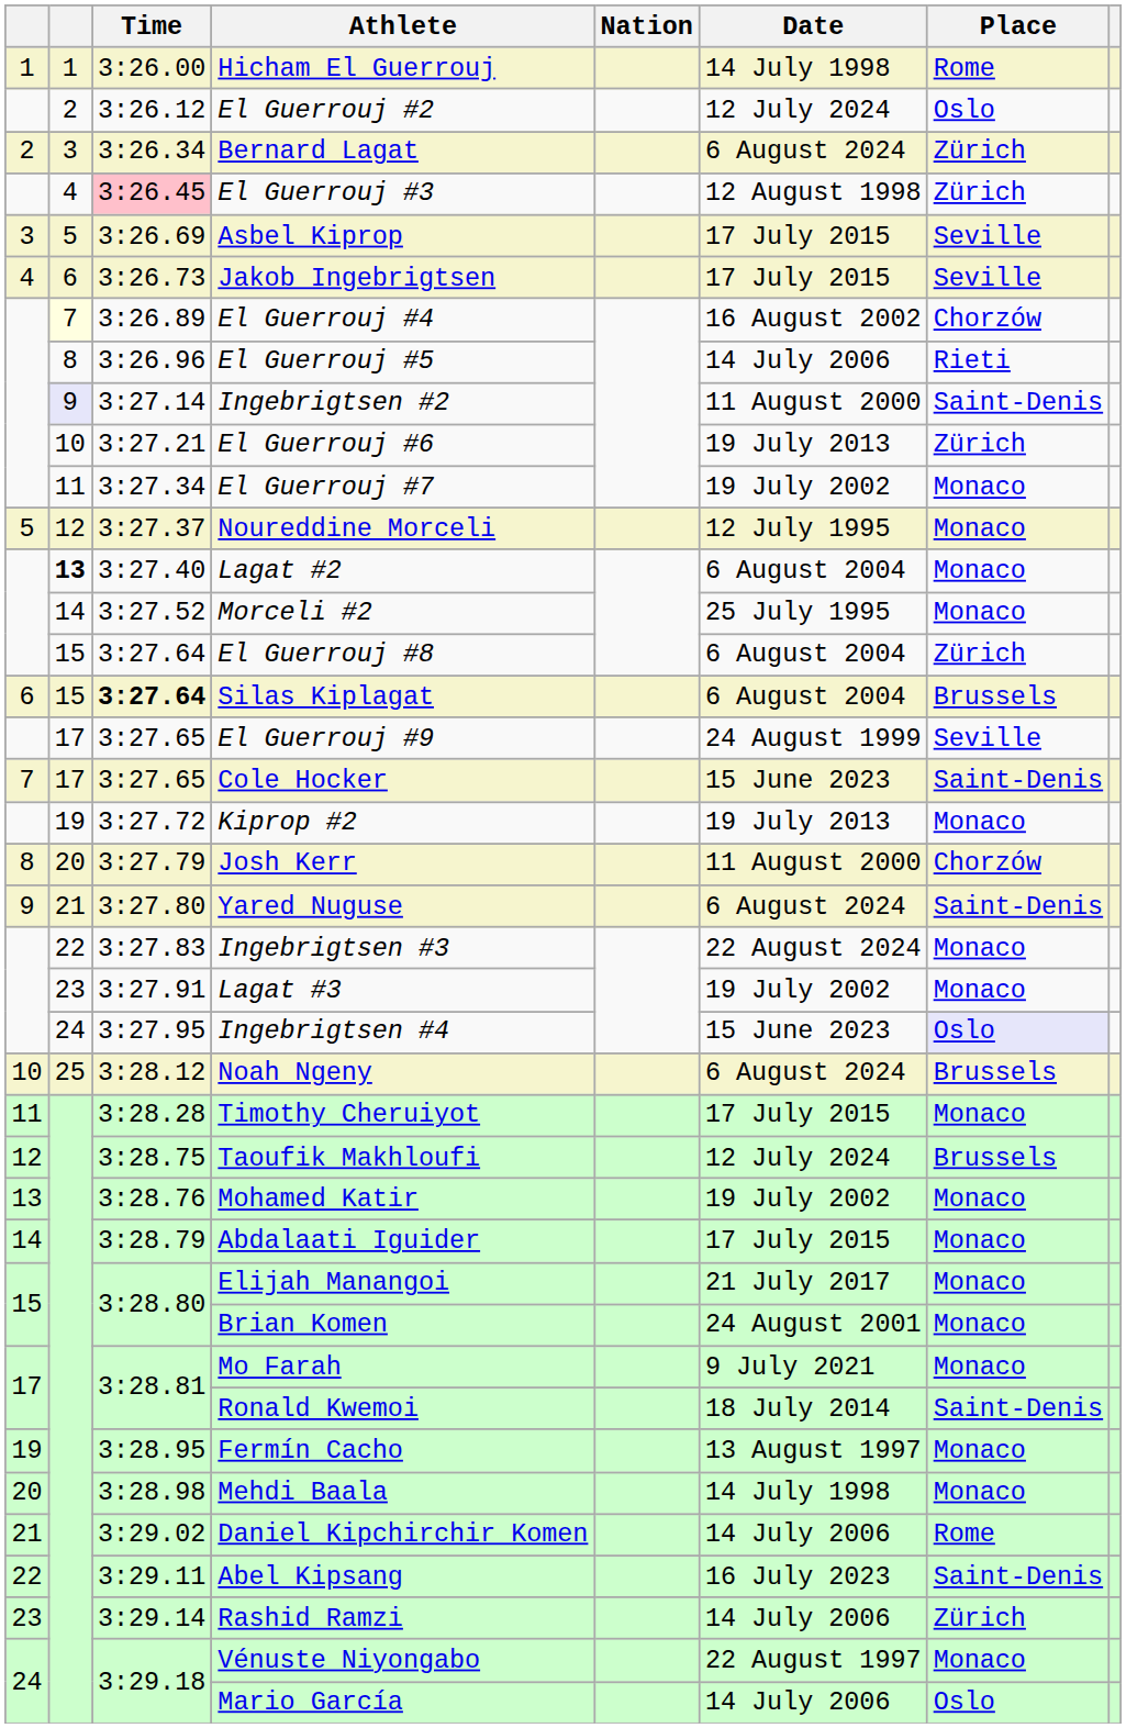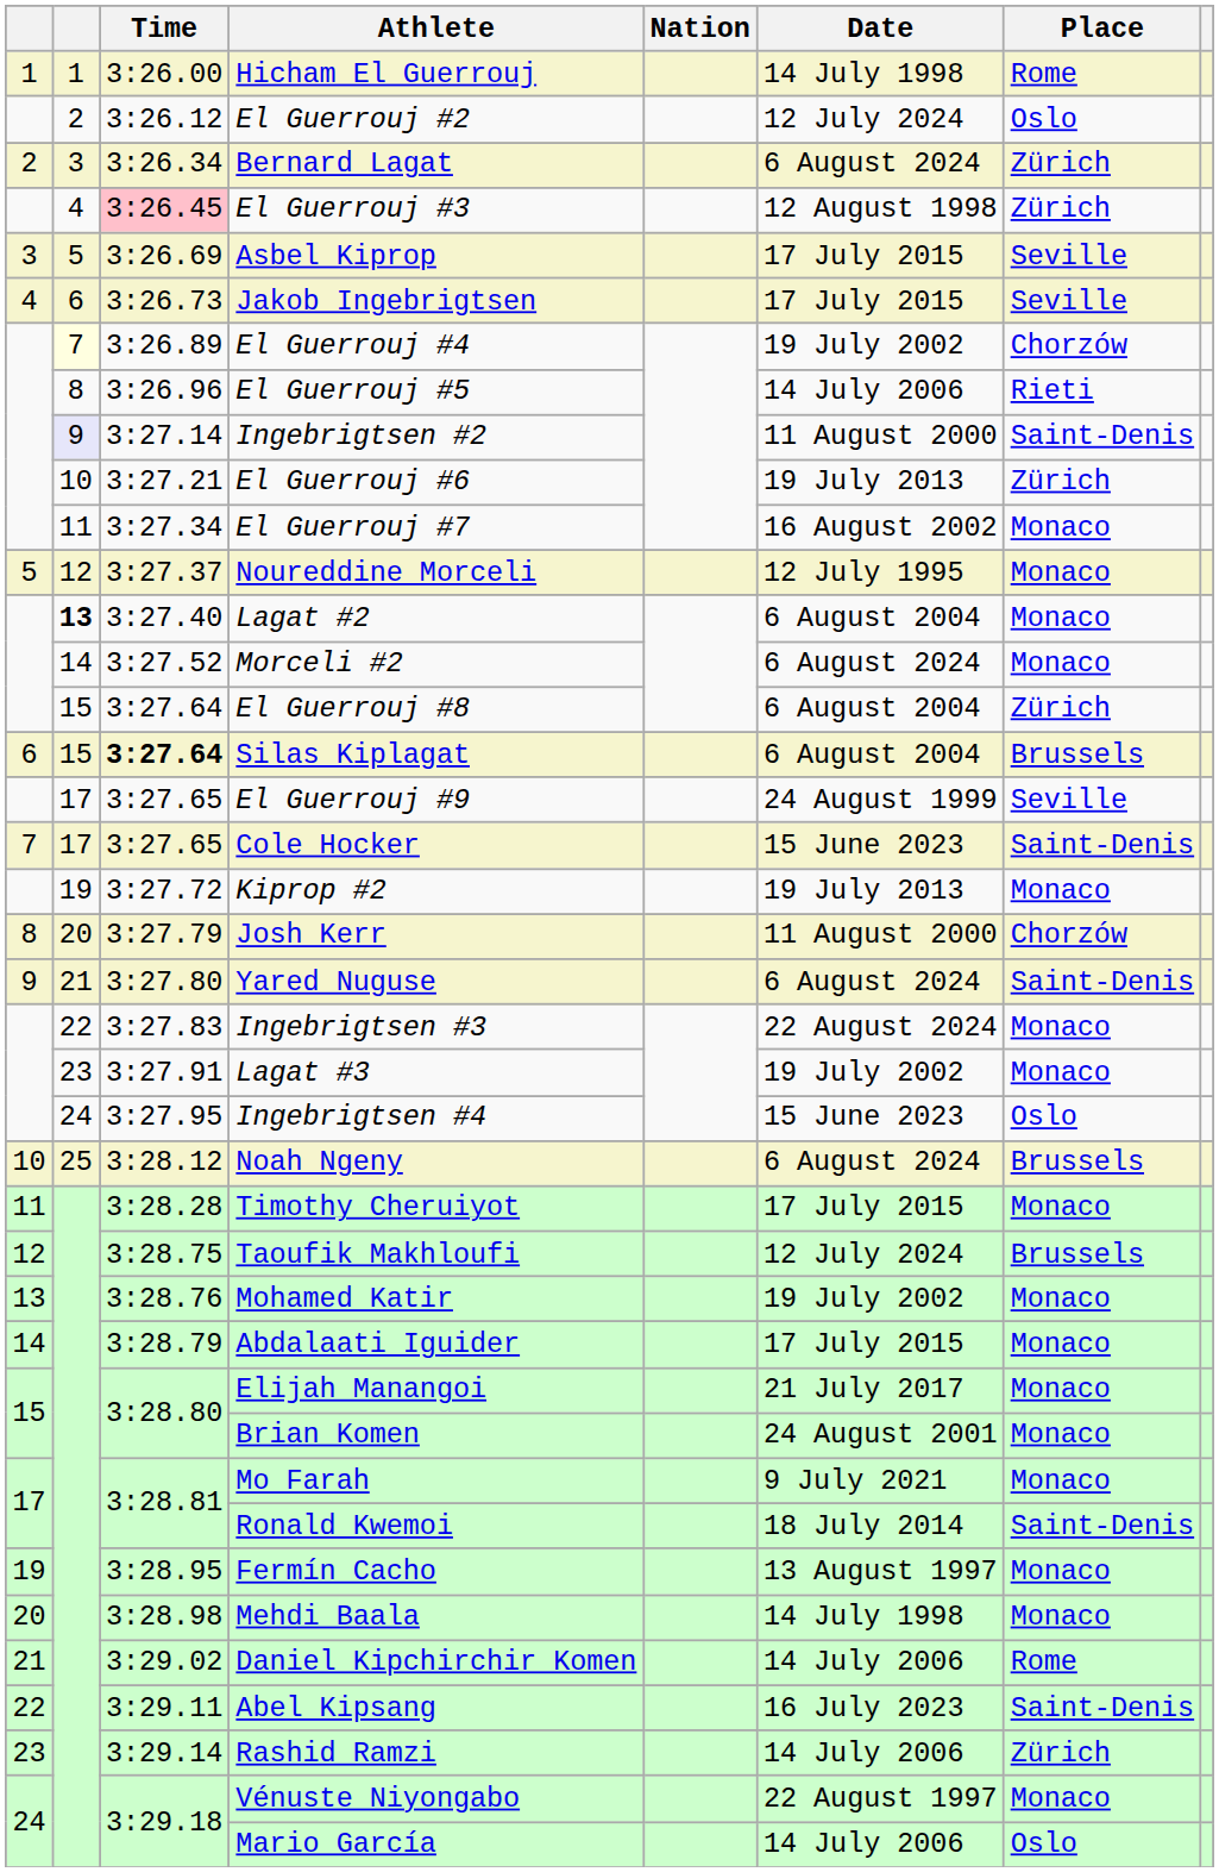 <table class="wikitable sortable">
 <tr>
 <th></th>
 <th></th>
 <th>Time</th>
 <th>Athlete</th>
 <th>Nation</th>
 <th>Date</th>
 <th>Place</th>
 <th class="unsortable"></th>
 </tr>
 <tr bgcolor="#f6F5CE">
 <td align=center>1</td>
 <td align=center>1</td>
 <td>3:26.00</td>
 <td><a href='#'>Hicham El Guerrouj</a></td>
 <td></td>
 <td>14 July 1998</td>
 <td><a href='#'>Rome</a></td>
 <td></td>
 </tr>
 <tr>
 <td></td>
 <td align=center>2</td>
 <td>3:26.12</td>
 <td><em>El Guerrouj #2</em></td>
 <td></td>
 <td>12 July 2024</td>
 <td><a href='#'>Oslo</a></td>
 <td></td>
 </tr>
 <tr bgcolor="#f6F5CE">
 <td align=center>2</td>
 <td align=center>3</td>
 <td>3:26.34</td>
 <td><a href='#'>Bernard Lagat</a></td>
 <td></td>
 <td>6 August 2024</td>
 <td><a href='#'>Zürich</a></td>
 <td></td>
 </tr>
 <tr>
 <td></td>
 <td align=center>4</td>
 <td style="background: pink;">3:26.45</td>
 <td><em>El Guerrouj #3</em></td>
 <td></td>
 <td>12 August 1998</td>
 <td><a href='#'>Zürich</a></td>
 <td></td>
 </tr>
 <tr bgcolor="#f6F5CE">
 <td align=center>3</td>
 <td align=center>5</td>
 <td>3:26.69</td>
 <td><a href='#'>Asbel Kiprop</a></td>
 <td></td>
 <td>17 July 2015</td>
 <td><a href='#'>Seville</a></td>
 <td></td>
 </tr>
 <tr bgcolor="#f6F5CE">
 <td align=center>4</td>
 <td align=center>6</td>
 <td>3:26.73</td>
 <td><a href='#'>Jakob Ingebrigtsen</a></td>
 <td></td>
 <td>17 July 2015</td>
 <td><a href='#'>Seville</a></td>
 <td></td>
 </tr>
 <tr>
 <td rowspan="5"></td>
 <td align=center style="background: lightyellow;">7</td>
 <td>3:26.89</td>
 <td><em>El Guerrouj #4</em></td>
 <td rowspan="5"></td>
-<td>16 August 2002</td>
+<td>19 July 2002</td>
 <td><a href='#'>Chorzów</a></td>
 <td></td>
 </tr>
 <tr>
 <td align=center>8</td>
 <td>3:26.96</td>
 <td><em>El Guerrouj #5</em></td>
 <td>14 July 2006</td>
 <td><a href='#'>Rieti</a></td>
 <td></td>
 </tr>
 <tr>
 <td align="center" style="background: lavender;">9</td>
 <td>3:27.14</td>
 <td><em>Ingebrigtsen #2</em></td>
 <td>11 August 2000</td>
 <td><a href='#'>Saint-Denis</a></td>
 <td></td>
 </tr>
 <tr>
 <td align="center">10</td>
 <td>3:27.21</td>
 <td><em>El Guerrouj #6</em></td>
 <td>19 July 2013</td>
 <td><a href='#'>Zürich</a></td>
 <td></td>
 </tr>
 <tr>
 <td align=center>11</td>
 <td>3:27.34</td>
 <td><em>El Guerrouj #7</em></td>
-<td>19 July 2002</td>
+<td>16 August 2002</td>
 <td><a href='#'>Monaco</a></td>
 <td></td>
 </tr>
 <tr bgcolor="#f6F5CE">
 <td align=center>5</td>
 <td align=center>12</td>
 <td>3:27.37</td>
 <td><a href='#'>Noureddine Morceli</a></td>
 <td></td>
 <td>12 July 1995</td>
 <td><a href='#'>Monaco</a></td>
 <td></td>
 </tr>
 <tr>
 <td rowspan=3></td>
 <td align=center><strong>13</strong></td>
 <td>3:27.40</td>
 <td><em>Lagat #2</em></td>
 <td rowspan="3"></td>
 <td>6 August 2004</td>
 <td><a href='#'>Monaco</a></td>
 <td></td>
 </tr>
 <tr>
 <td align=center>14</td>
 <td>3:27.52</td>
 <td><em>Morceli #2</em></td>
-<td>25 July 1995</td>
+<td>6 August 2024</td>
 <td><a href='#'>Monaco</a></td>
 <td></td>
 </tr>
 <tr>
 <td align=center>15</td>
 <td>3:27.64</td>
 <td><em>El Guerrouj #8</em></td>
 <td>6 August 2004</td>
 <td><a href='#'>Zürich</a></td>
 <td></td>
 </tr>
 <tr bgcolor="#f6F5CE">
 <td align=center>6</td>
 <td align=center>15</td>
 <td><strong>3:27.64</strong></td>
 <td><a href='#'>Silas Kiplagat</a></td>
 <td></td>
 <td>6 August 2004</td>
 <td><a href='#'>Brussels</a></td>
 <td></td>
 </tr>
 <tr>
 <td></td>
 <td align=center>17</td>
 <td>3:27.65</td>
 <td><em>El Guerrouj #9</em></td>
 <td></td>
 <td>24 August 1999</td>
 <td><a href='#'>Seville</a></td>
 <td></td>
 </tr>
 <tr bgcolor="#f6F5CE">
 <td align=center>7</td>
 <td align=center>17</td>
 <td>3:27.65</td>
 <td><a href='#'>Cole Hocker</a></td>
 <td></td>
 <td>15 June 2023</td>
 <td><a href='#'>Saint-Denis</a></td>
 <td></td>
 </tr>
 <tr>
 <td></td>
 <td align="center">19</td>
 <td>3:27.72</td>
 <td><em>Kiprop #2</em></td>
 <td></td>
 <td>19 July 2013</td>
 <td><a href='#'>Monaco</a></td>
 <td></td>
 </tr>
 <tr bgcolor="#f6F5CE">
 <td align="center">8</td>
 <td align="center">20</td>
 <td>3:27.79</td>
 <td><a href='#'>Josh Kerr</a></td>
 <td></td>
 <td>11 August 2000</td>
 <td><a href='#'>Chorzów</a></td>
 <td></td>
 </tr>
 <tr bgcolor="#f6F5CE">
 <td align="center">9</td>
 <td align="center">21</td>
 <td>3:27.80</td>
 <td><a href='#'>Yared Nuguse</a></td>
 <td></td>
 <td>6 August 2024</td>
 <td><a href='#'>Saint-Denis</a></td>
 <td></td>
 </tr>
 <tr>
 <td rowspan="3"></td>
 <td align="center">22</td>
 <td>3:27.83</td>
 <td><em>Ingebrigtsen #3</em></td>
 <td rowspan="3"></td>
 <td>22 August 2024</td>
 <td><a href='#'>Monaco</a></td>
 <td></td>
 </tr>
 <tr>
 <td align="center">23</td>
 <td>3:27.91</td>
 <td><em>Lagat #3</em></td>
 <td>19 July 2002</td>
 <td><a href='#'>Monaco</a></td>
 <td></td>
 </tr>
 <tr>
 <td align="center">24</td>
 <td>3:27.95</td>
 <td><em>Ingebrigtsen #4</em></td>
 <td>15 June 2023</td>
-<td style="background: lavender;"><a href='#'>Oslo</a></td>
+<td><a href='#'>Oslo</a></td>
 <td></td>
 </tr>
 <tr bgcolor="#f6F5CE">
 <td align="center">10</td>
 <td align="center">25</td>
 <td>3:28.12</td>
 <td><a href='#'>Noah Ngeny</a></td>
 <td></td>
 <td>6 August 2024</td>
 <td><a href='#'>Brussels</a></td>
 <td></td>
 </tr>
 <tr bgcolor="#CCFFCC">
 <td align="center">11</td>
 <td rowspan="15" align="center"></td>
 <td>3:28.28</td>
 <td><a href='#'>Timothy Cheruiyot</a></td>
 <td></td>
 <td>17 July 2015</td>
 <td><a href='#'>Monaco</a></td>
 <td></td>
 </tr>
 <tr bgcolor="#CCFFCC">
 <td align=center>12</td>
 <td>3:28.75</td>
 <td><a href='#'>Taoufik Makhloufi</a></td>
 <td></td>
 <td>12 July 2024</td>
 <td><a href='#'>Brussels</a></td>
 <td></td>
 </tr>
 <tr bgcolor="#CCFFCC">
 <td align=center>13</td>
 <td>3:28.76</td>
 <td><a href='#'>Mohamed Katir</a></td>
 <td></td>
 <td>19 July 2002</td>
 <td><a href='#'>Monaco</a></td>
 <td></td>
 </tr>
 <tr bgcolor="#CCFFCC">
 <td align=center>14</td>
 <td>3:28.79</td>
 <td><a href='#'>Abdalaati Iguider</a></td>
 <td></td>
 <td>17 July 2015</td>
 <td><a href='#'>Monaco</a></td>
 <td></td>
 </tr>
 <tr bgcolor="#CCFFCC">
 <td rowspan=2 align=center>15</td>
 <td rowspan="2">3:28.80</td>
 <td><a href='#'>Elijah Manangoi</a></td>
 <td></td>
 <td>21 July 2017</td>
 <td><a href='#'>Monaco</a></td>
 <td></td>
 </tr>
 <tr bgcolor="#CCFFCC">
 <td><a href='#'>Brian Komen</a></td>
 <td></td>
 <td>24 August 2001</td>
 <td><a href='#'>Monaco</a></td>
 <td></td>
 </tr>
 <tr bgcolor="#CCFFCC">
 <td rowspan=2 align=center>17</td>
 <td rowspan="2">3:28.81</td>
 <td><a href='#'>Mo Farah</a></td>
 <td></td>
 <td>9 July 2021</td>
 <td><a href='#'>Monaco</a></td>
 <td></td>
 </tr>
 <tr bgcolor=#CCFFCC>
 <td><a href='#'>Ronald Kwemoi</a></td>
 <td></td>
 <td>18 July 2014</td>
 <td><a href='#'>Saint-Denis</a></td>
 <td></td>
 </tr>
 <tr bgcolor=#CCFFCC>
 <td align=center>19</td>
 <td>3:28.95</td>
 <td><a href='#'>Fermín Cacho</a></td>
 <td></td>
 <td>13 August 1997</td>
 <td><a href='#'>Monaco</a></td>
 <td></td>
 </tr>
 <tr bgcolor=#CCFFCC>
 <td align=center>20</td>
 <td>3:28.98</td>
 <td><a href='#'>Mehdi Baala</a></td>
 <td></td>
 <td>14 July 1998</td>
 <td><a href='#'>Monaco</a></td>
 <td></td>
 </tr>
 <tr bgcolor=#CCFFCC>
 <td align="center">21</td>
 <td>3:29.02</td>
 <td><a href='#'>Daniel Kipchirchir Komen</a></td>
 <td></td>
 <td>14 July 2006</td>
 <td><a href='#'>Rome</a></td>
 <td></td>
 </tr>
 <tr bgcolor="#CCFFCC">
 <td align="center">22</td>
 <td>3:29.11</td>
 <td><a href='#'>Abel Kipsang</a></td>
 <td></td>
 <td>16 July 2023</td>
 <td><a href='#'>Saint-Denis</a></td>
 <td></td>
 </tr>
 <tr bgcolor="#CCFFCC">
 <td align="center">23</td>
 <td>3:29.14</td>
 <td><a href='#'>Rashid Ramzi</a></td>
 <td></td>
 <td>14 July 2006</td>
 <td><a href='#'>Zürich</a></td>
 <td></td>
 </tr>
 <tr bgcolor="#CCFFCC">
 <td rowspan="2" align="center">24</td>
 <td rowspan="2">3:29.18</td>
 <td><a href='#'>Vénuste Niyongabo</a></td>
 <td></td>
 <td>22 August 1997</td>
 <td><a href='#'>Monaco</a></td>
 <td></td>
 </tr>
 <tr bgcolor=#CCFFCC>
 <td><a href='#'>Mario García</a></td>
 <td></td>
 <td>14 July 2006</td>
 <td><a href='#'>Oslo</a></td>
 <td></td>
 </tr>
 </table>
